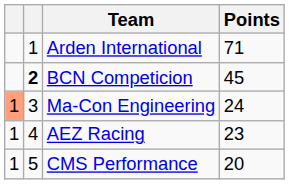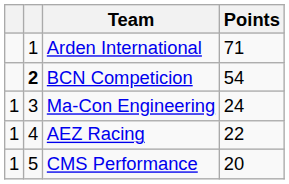 <table class="wikitable" style="font-size: 85%;">
 <tr>
 <th></th>
 <th></th>
 <th>Team</th>
 <th>Points</th>
 </tr>
 <tr>
 <td align="left"></td>
 <td align="center">1</td>
 <td> <a href='#'>Arden International</a></td>
 <td>71</td>
 </tr>
 <tr>
 <td align="left"></td>
 <td align="center"><strong>2</strong></td>
 <td> <a href='#'>BCN Competicion</a></td>
-<td>45</td>
+<td>54</td>
 </tr>
 <tr>
-<td align="left" style="background: lightsalmon;"> 1</td>
+<td align="left"> 1</td>
 <td align="center">3</td>
 <td> <a href='#'>Ma-Con Engineering</a></td>
 <td>24</td>
 </tr>
 <tr>
 <td align="left"> 1</td>
 <td align="center">4</td>
 <td> <a href='#'>AEZ Racing</a></td>
-<td>23</td>
+<td>22</td>
 </tr>
 <tr>
 <td align="left"> 1</td>
 <td align="center">5</td>
 <td> <a href='#'>CMS Performance</a></td>
 <td>20</td>
 </tr>
 </table>
